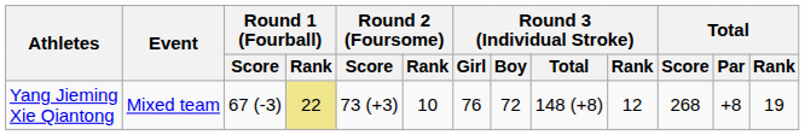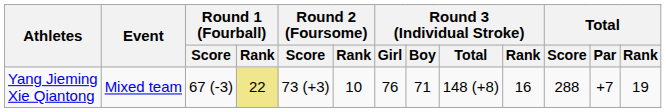 <table class="wikitable" style="font-size:90%">
 <tr>
 <th rowspan="2">Athletes</th>
 <th rowspan="2">Event</th>
 <th colspan="2">Round 1<br>(Fourball)</th>
 <th colspan="2">Round 2<br>(Foursome)</th>
 <th colspan="4">Round 3<br>(Individual Stroke)</th>
 <th colspan="3">Total</th>
 </tr>
 <tr style="font-size:95%">
 <th>Score</th>
 <th>Rank</th>
 <th>Score</th>
 <th>Rank</th>
 <th>Girl</th>
 <th>Boy</th>
 <th>Total</th>
 <th>Rank</th>
 <th>Score</th>
 <th>Par</th>
 <th>Rank</th>
 </tr>
 <tr align=center>
 <td align=left><a href='#'>Yang Jieming</a><br><a href='#'>Xie Qiantong</a></td>
 <td align=left><a href='#'>Mixed team</a></td>
 <td>67 (-3)</td>
 <td style="background: khaki;">22</td>
 <td>73 (+3)</td>
 <td>10</td>
 <td>76</td>
-<td>72</td>
+<td>71</td>
 <td>148 (+8)</td>
-<td>12</td>
-<td>268</td>
-<td>+8</td>
+<td>16</td>
+<td>288</td>
+<td>+7</td>
 <td>19</td>
 </tr>
 </table>
